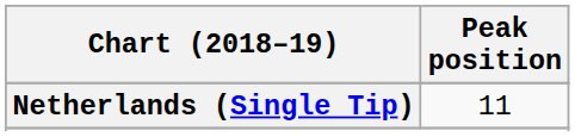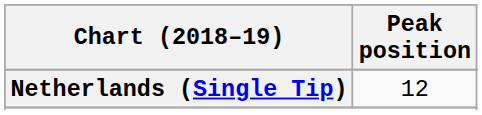 <table class="wikitable plainrowheaders sortable" style="text-align:center">
 <tr>
 <th scope="col">Chart (2018–19)</th>
 <th scope="col">Peak<br> position</th>
 </tr>
 <tr>
 </tr>
 <tr>
 </tr>
 <tr>
 </tr>
 <tr>
 </tr>
 <tr>
 </tr>
 <tr>
 </tr>
 <tr>
 <th scope="row">Netherlands (<a href='#'>Single Tip</a>)</th>
-<td>11</td>
+<td>12</td>
 </tr>
 <tr>
 </tr>
 <tr>
 </tr>
 <tr>
 </tr>
 <tr>
 </tr>
 </table>
